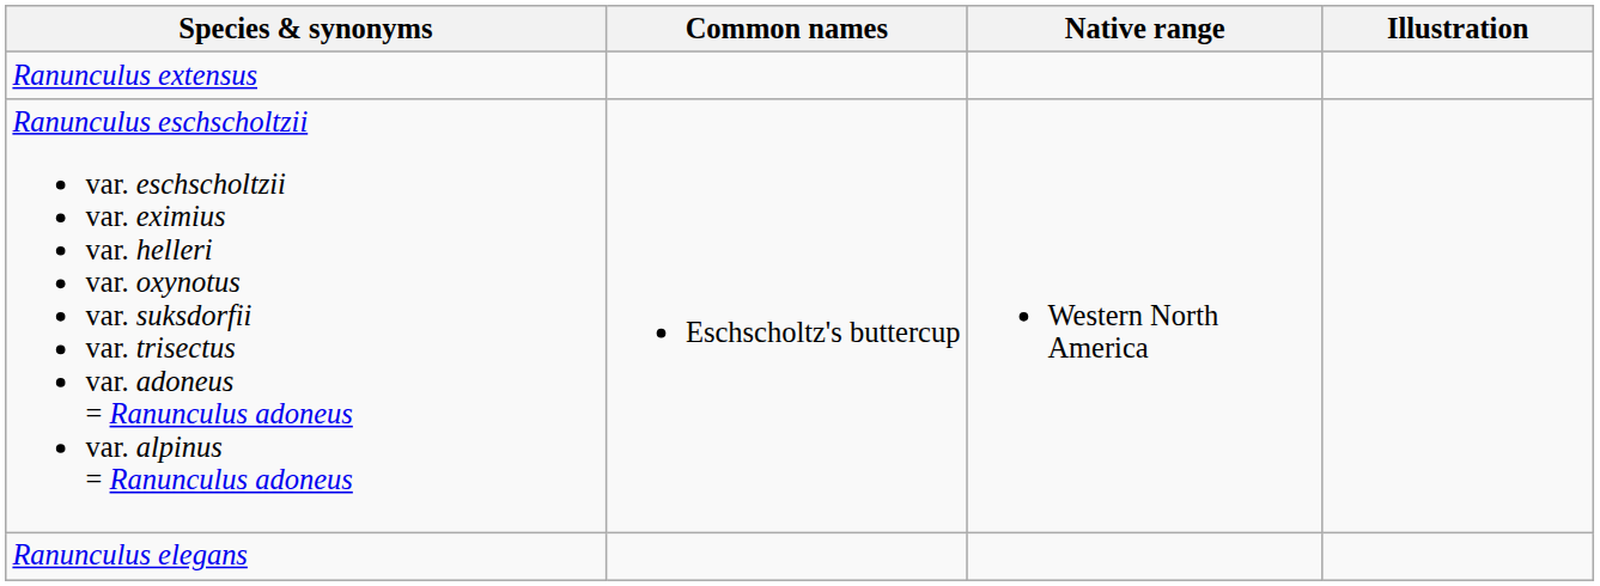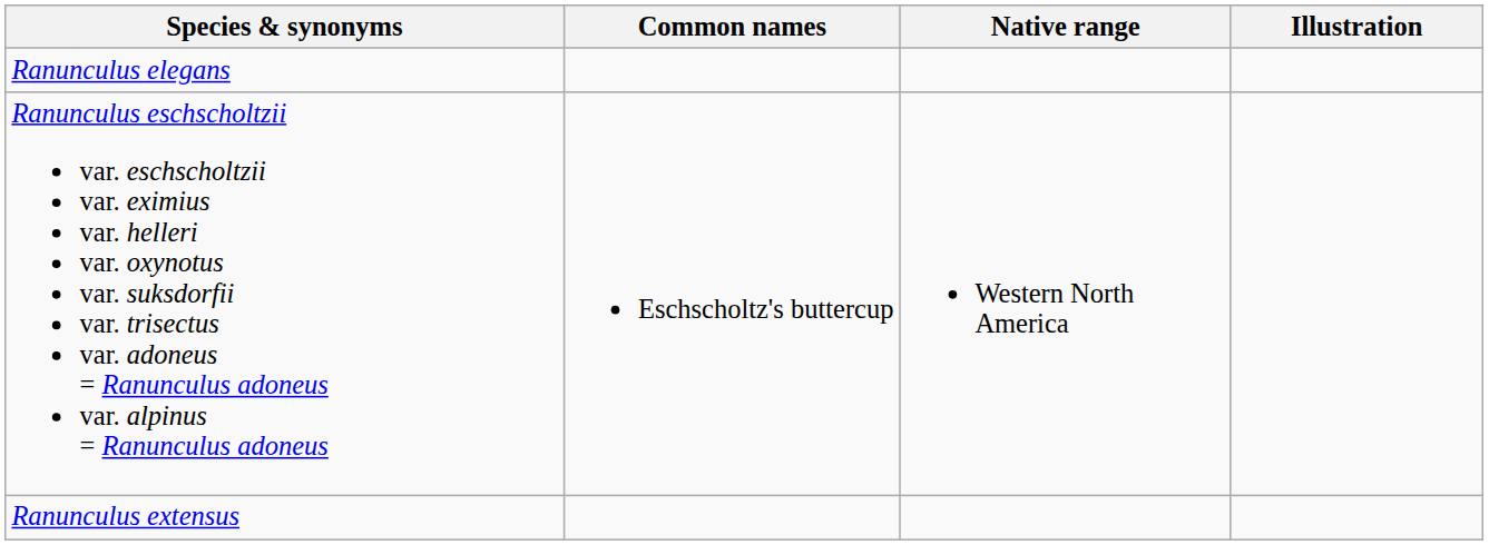 <table class="wikitable">
 <tr>
 <th width=350>Species & synonyms</th>
 <th width=200>Common names</th>
 <th width=200>Native range</th>
 <th width=150>Illustration</th>
 </tr>
 <tr>
-<td><em><a href='#'>Ranunculus extensus</a></em> </td>
+<td><em><a href='#'>Ranunculus elegans</a></em> </td>
 <td></td>
 <td></td>
 <td></td>
 </tr>
 <tr>
 <td><em><a href='#'>Ranunculus eschscholtzii</a></em> <br><ul><li>var. <em>eschscholtzii</em></li><li>var. <em>eximius</em> </li><li>var. <em>helleri</em> </li><li>var. <em>oxynotus</em> </li><li>var. <em>suksdorfii</em> </li><li>var. <em>trisectus</em> </li><li>var. <em>adoneus</em> <br> = <em><a href='#'>Ranunculus adoneus</a></em></li><li>var. <em>alpinus</em> <br> = <em><a href='#'>Ranunculus adoneus</a></em></li></ul></td>
 <td><br><ul><li>Eschscholtz's buttercup</li></ul></td>
 <td><br><ul><li>Western North America</li></ul></td>
 <td></td>
 </tr>
 <tr>
-<td><em><a href='#'>Ranunculus elegans</a></em> </td>
+<td><em><a href='#'>Ranunculus extensus</a></em> </td>
 <td></td>
 <td></td>
 <td></td>
 </tr>
 </table>
